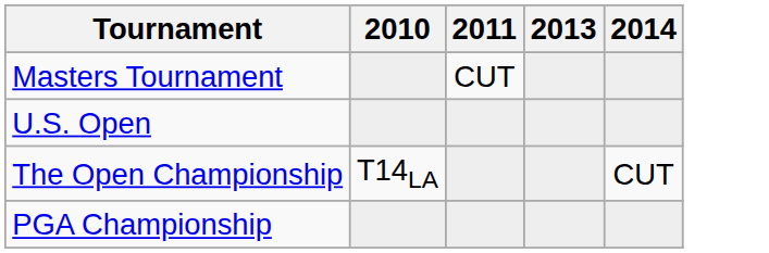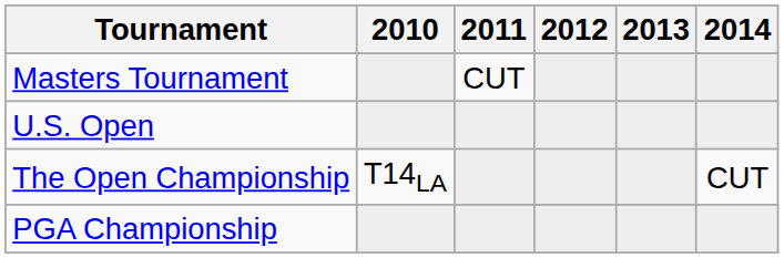 <table class="wikitable" style="font-size:95%;text-align:center;">
 <tr>
 <th>Tournament</th>
 <th>2010</th>
 <th>2011</th>
+<th>2012</th>
 <th>2013</th>
 <th>2014</th>
 </tr>
 <tr>
 <td align=left><a href='#'>Masters Tournament</a></td>
 <td style="background:#eeeeee;"></td>
 <td>CUT</td>
 <td style="background:#eeeeee;"></td>
 <td style="background:#eeeeee;"></td>
+<td style="background:#eeeeee;"></td>
 </tr>
 <tr>
 <td align=left><a href='#'>U.S. Open</a></td>
+<td style="background:#eeeeee;"></td>
 <td style="background:#eeeeee;"></td>
 <td style="background:#eeeeee;"></td>
 <td style="background:#eeeeee;"></td>
 <td style="background:#eeeeee;"></td>
 </tr>
 <tr>
 <td align=left><a href='#'>The Open Championship</a></td>
 <td>T14<sub>LA</sub></td>
 <td style="background:#eeeeee;"></td>
 <td style="background:#eeeeee;"></td>
+<td style="background:#eeeeee;"></td>
 <td>CUT</td>
 </tr>
 <tr>
 <td align=left><a href='#'>PGA Championship</a></td>
 <td style="background:#eeeeee;"></td>
 <td style="background:#eeeeee;"></td>
 <td style="background:#eeeeee;"></td>
 <td style="background:#eeeeee;"></td>
+<td style="background:#eeeeee;"></td>
 </tr>
 </table>
